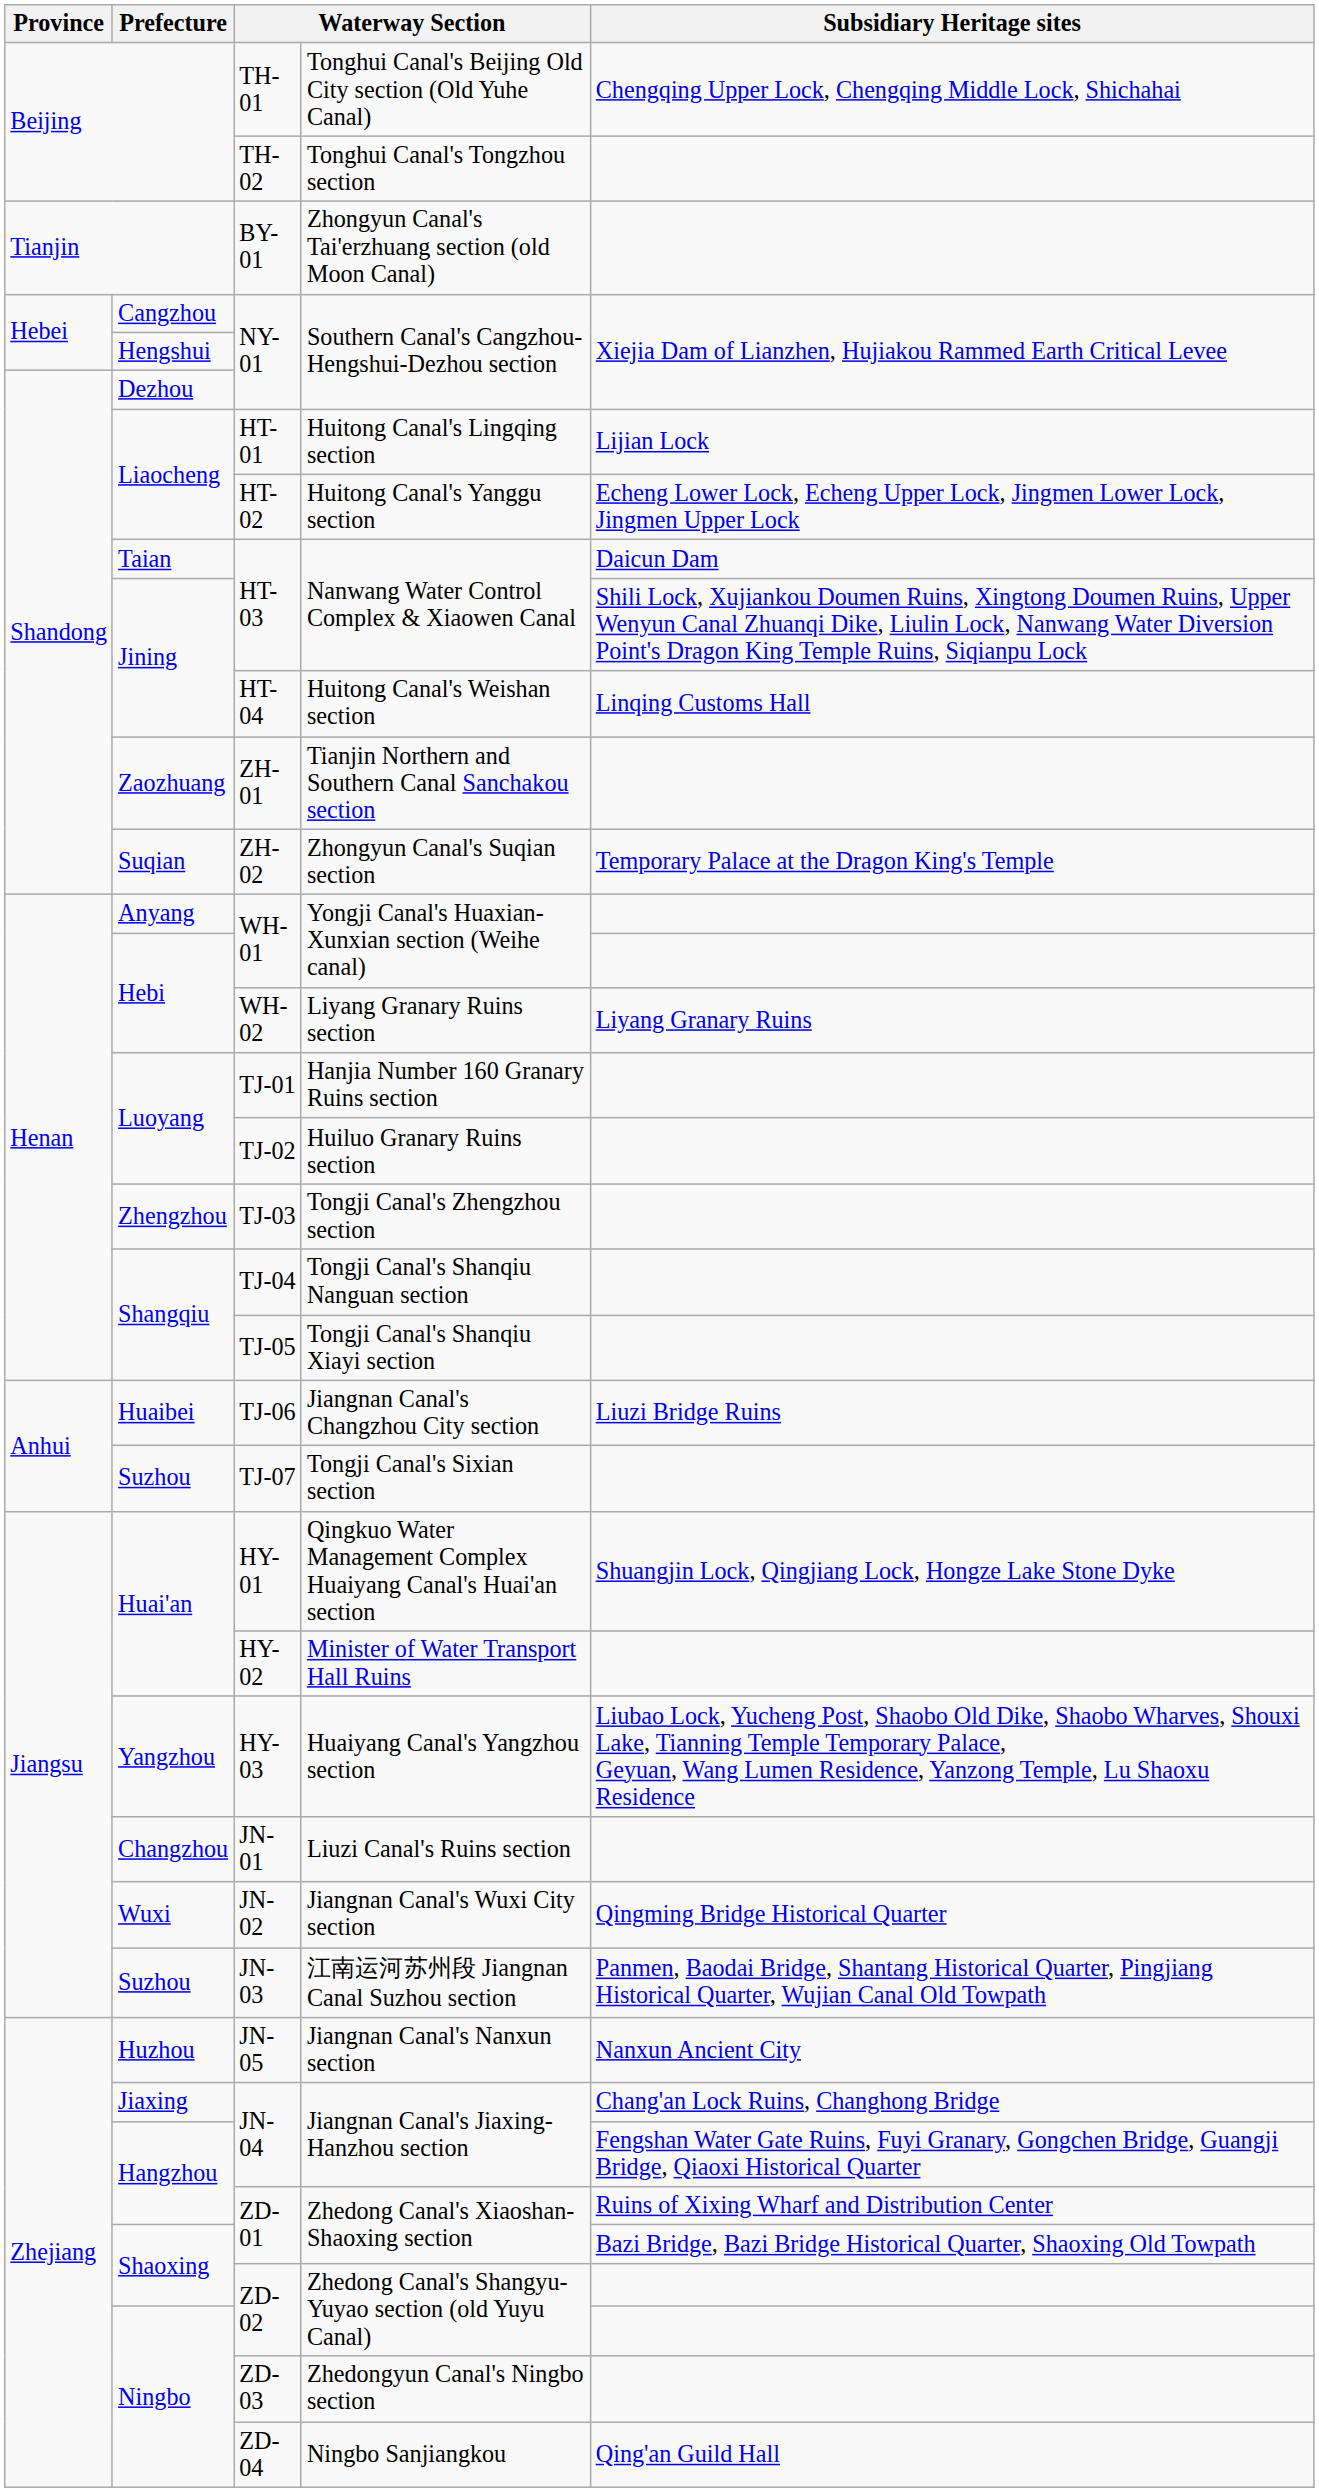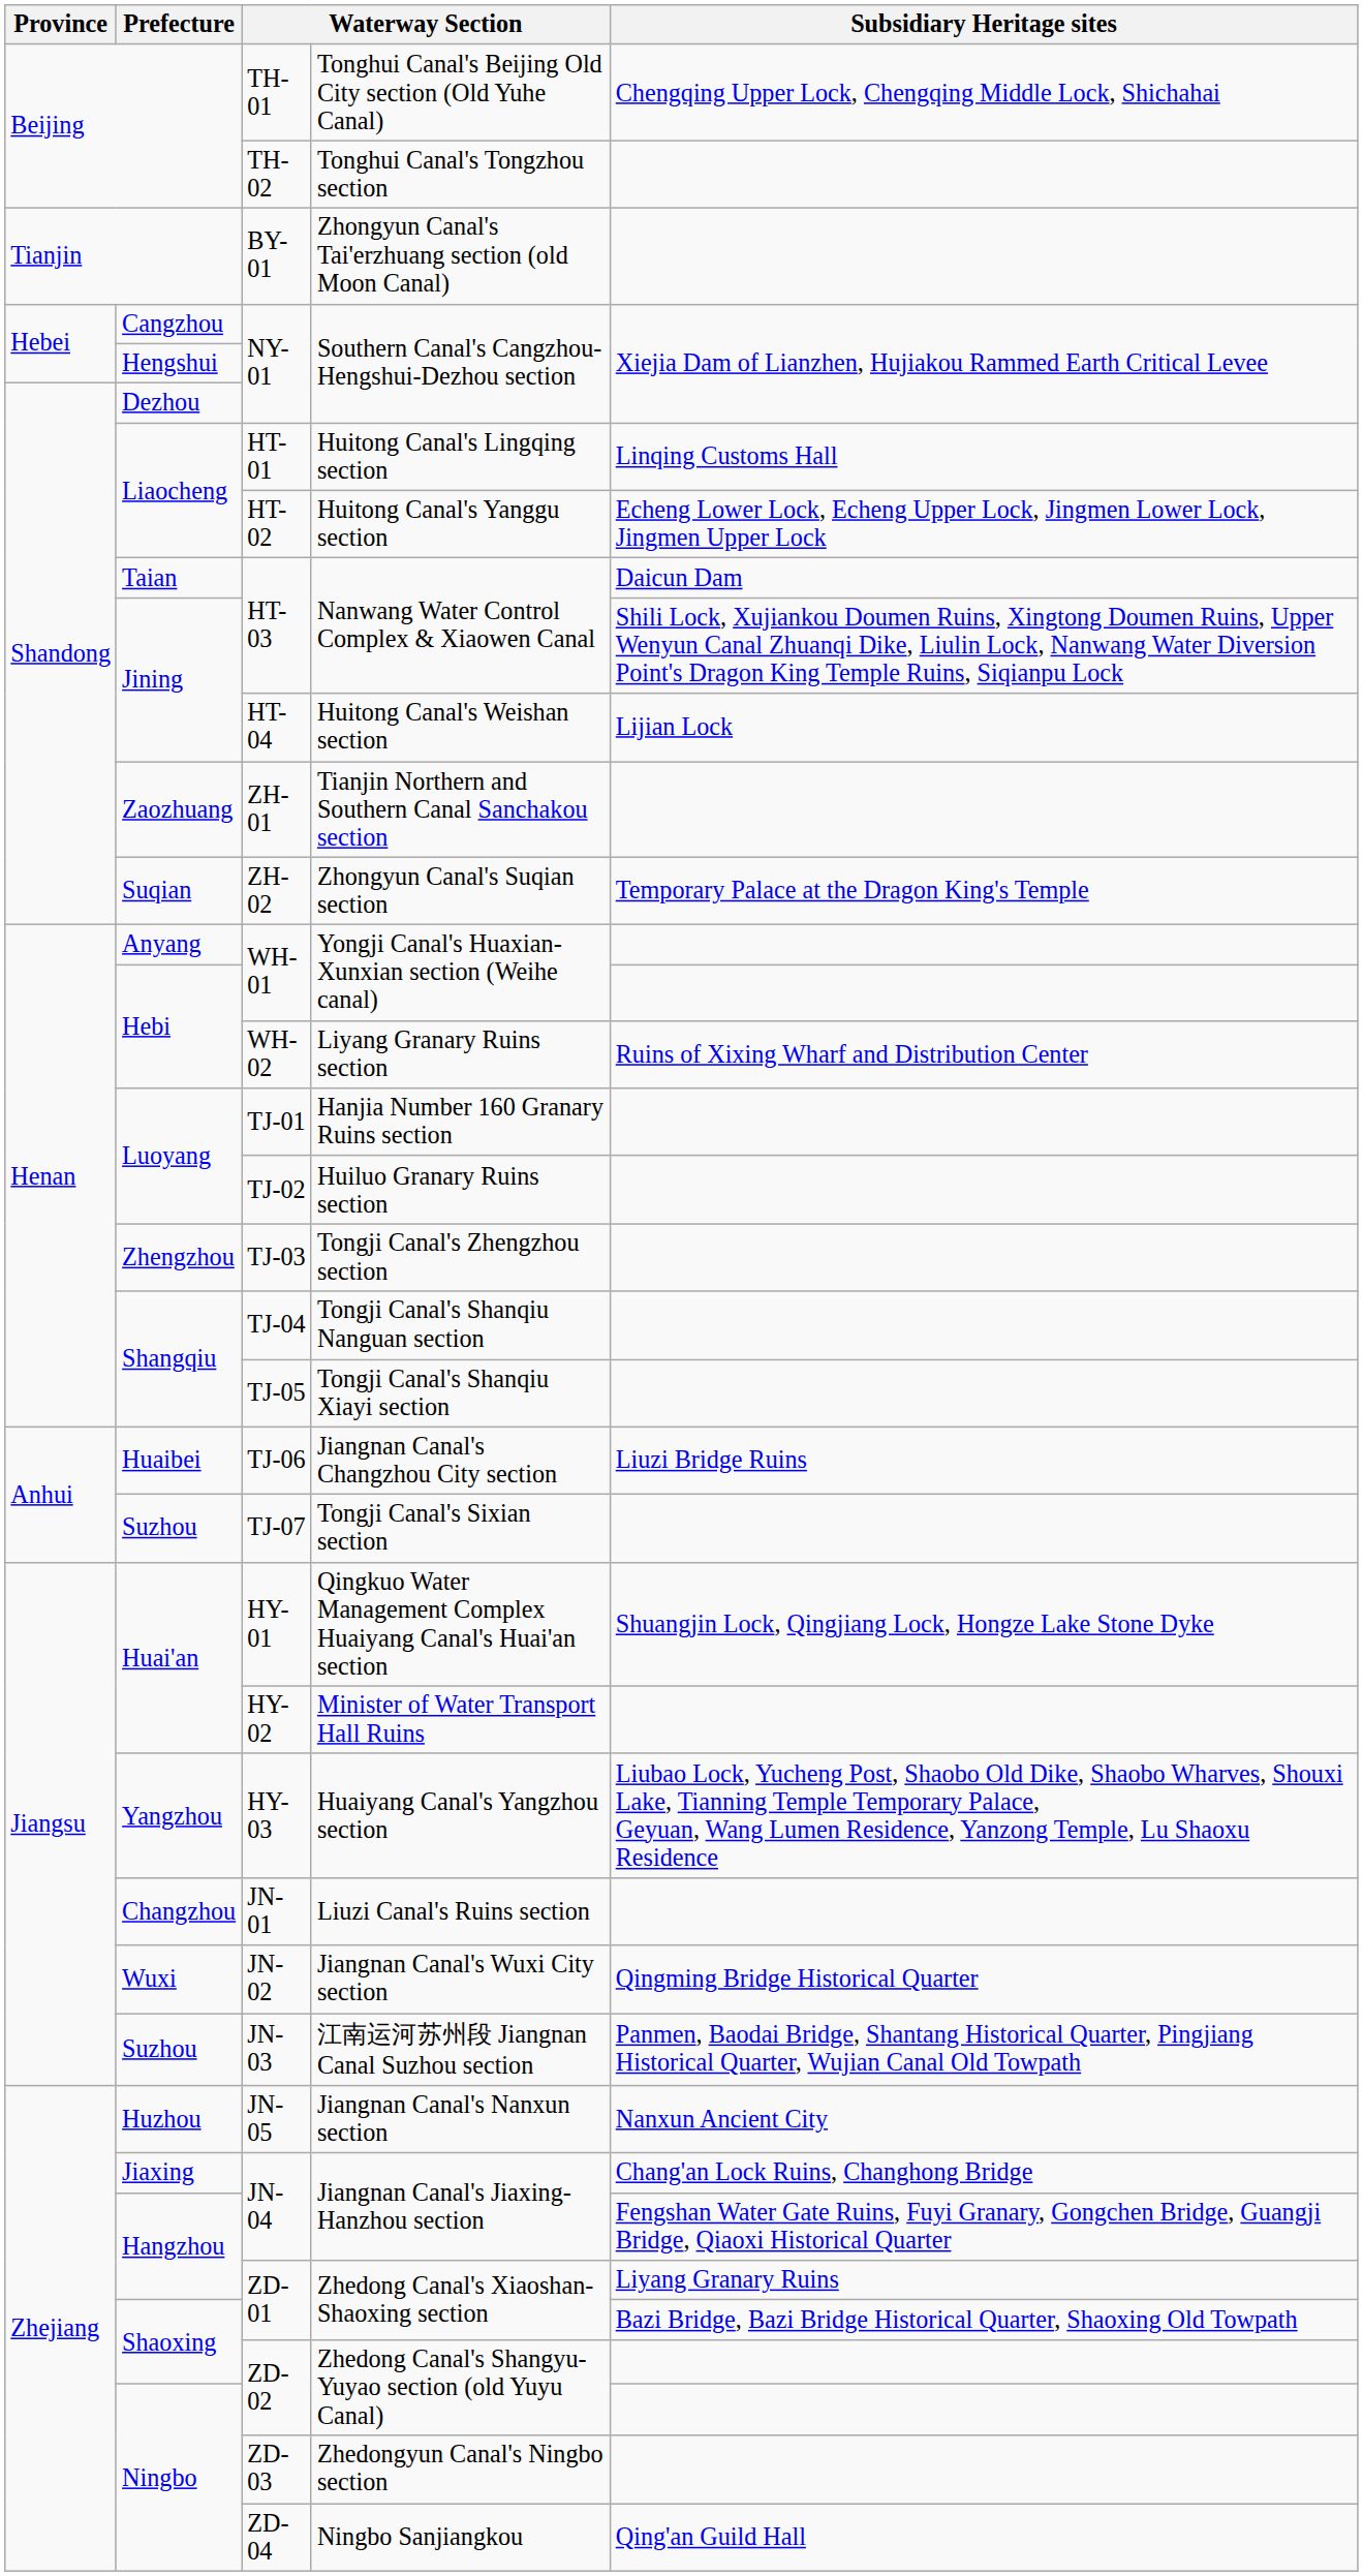 <table class="wikitable">
 <tr>
 <th>Province</th>
 <th>Prefecture</th>
 <th colspan="2">Waterway Section</th>
 <th>Subsidiary Heritage sites</th>
 </tr>
 <tr>
 <td rowspan="2" colspan="2"><a href='#'>Beijing</a></td>
 <td>TH-01</td>
 <td>Tonghui Canal's Beijing Old City section (Old Yuhe Canal)</td>
 <td><a href='#'>Chengqing Upper Lock</a>, <a href='#'>Chengqing Middle Lock</a>, <a href='#'>Shichahai</a></td>
 </tr>
 <tr>
 <td>TH-02</td>
 <td>Tonghui Canal's Tongzhou section</td>
 <td></td>
 </tr>
 <tr>
 <td colspan="2"><a href='#'>Tianjin</a></td>
 <td>BY-01</td>
 <td>Zhongyun Canal's Tai'erzhuang section (old Moon Canal)</td>
 <td></td>
 </tr>
 <tr>
 <td rowspan="2"><a href='#'>Hebei</a></td>
 <td><a href='#'>Cangzhou</a></td>
 <td rowspan="3">NY-01</td>
 <td rowspan="3">Southern Canal's Cangzhou-Hengshui-Dezhou section</td>
 <td rowspan="3"><a href='#'>Xiejia Dam of Lianzhen</a>, <a href='#'>Hujiakou Rammed Earth Critical Levee</a></td>
 </tr>
 <tr>
 <td><a href='#'>Hengshui</a></td>
 </tr>
 <tr>
 <td rowspan="8"><a href='#'>Shandong</a></td>
 <td><a href='#'>Dezhou</a></td>
 </tr>
 <tr>
 <td rowspan="2"><a href='#'>Liaocheng</a></td>
 <td>HT-01</td>
 <td>Huitong Canal's Lingqing section</td>
-<td><a href='#'>Lijian Lock</a></td>
+<td><a href='#'>Linqing Customs Hall</a></td>
 </tr>
 <tr>
 <td>HT-02</td>
 <td>Huitong Canal's Yanggu section</td>
 <td><a href='#'>Echeng Lower Lock</a>, <a href='#'>Echeng Upper Lock</a>, <a href='#'>Jingmen Lower Lock</a>, <a href='#'>Jingmen Upper Lock</a></td>
 </tr>
 <tr>
 <td><a href='#'>Taian</a></td>
 <td rowspan="2">HT-03</td>
 <td rowspan="2">Nanwang Water Control Complex & Xiaowen Canal</td>
 <td><a href='#'>Daicun Dam</a></td>
 </tr>
 <tr>
 <td rowspan="2"><a href='#'>Jining</a></td>
 <td><a href='#'>Shili Lock</a>, <a href='#'>Xujiankou Doumen Ruins</a>, <a href='#'>Xingtong Doumen Ruins</a>, <a href='#'>Upper Wenyun Canal Zhuanqi Dike</a>, <a href='#'>Liulin Lock</a>, <a href='#'>Nanwang Water Diversion Point's Dragon King Temple Ruins</a>, <a href='#'>Siqianpu Lock</a> <br></td>
 </tr>
 <tr>
 <td>HT-04</td>
 <td>Huitong Canal's Weishan section</td>
-<td><a href='#'>Linqing Customs Hall</a></td>
+<td><a href='#'>Lijian Lock</a></td>
 </tr>
 <tr>
 <td><a href='#'>Zaozhuang</a></td>
 <td>ZH-01</td>
 <td>Tianjin Northern and Southern Canal <a href='#'>Sanchakou section</a></td>
 <td></td>
 </tr>
 <tr>
 <td><a href='#'>Suqian</a></td>
 <td>ZH-02</td>
 <td>Zhongyun Canal's Suqian section</td>
 <td><a href='#'>Temporary Palace at the Dragon King's Temple</a></td>
 </tr>
 <tr>
 <td rowspan="8"><a href='#'>Henan</a></td>
 <td><a href='#'>Anyang</a></td>
 <td rowspan="2">WH-01</td>
 <td rowspan="2">Yongji Canal's Huaxian-Xunxian section (Weihe canal)</td>
 <td></td>
 </tr>
 <tr>
 <td rowspan="2"><a href='#'>Hebi</a></td>
 <td>　</td>
 </tr>
 <tr>
 <td>WH-02</td>
 <td>Liyang Granary Ruins section</td>
-<td><a href='#'>Liyang Granary Ruins</a></td>
+<td><a href='#'>Ruins of Xixing Wharf and Distribution Center</a></td>
 </tr>
 <tr>
 <td rowspan="2"><a href='#'>Luoyang</a></td>
 <td>TJ-01</td>
 <td>Hanjia Number 160 Granary Ruins section</td>
 <td></td>
 </tr>
 <tr>
 <td>TJ-02</td>
 <td>Huiluo Granary Ruins section</td>
 <td></td>
 </tr>
 <tr>
 <td><a href='#'>Zhengzhou</a></td>
 <td>TJ-03</td>
 <td>Tongji Canal's Zhengzhou section</td>
 <td></td>
 </tr>
 <tr>
 <td rowspan="2"><a href='#'>Shangqiu</a></td>
 <td>TJ-04</td>
 <td>Tongji Canal's Shanqiu Nanguan section</td>
 <td></td>
 </tr>
 <tr>
 <td>TJ-05</td>
 <td>Tongji Canal's Shanqiu Xiayi section</td>
 <td></td>
 </tr>
 <tr>
 <td rowspan="2"><a href='#'>Anhui</a></td>
 <td><a href='#'>Huaibei</a></td>
 <td>TJ-06</td>
 <td>Jiangnan Canal's Changzhou City section</td>
 <td><a href='#'>Liuzi Bridge Ruins</a></td>
 </tr>
 <tr>
 <td><a href='#'>Suzhou</a></td>
 <td>TJ-07</td>
 <td>Tongji Canal's Sixian section</td>
 <td></td>
 </tr>
 <tr>
 <td rowspan="6"><a href='#'>Jiangsu</a></td>
 <td rowspan="2"><a href='#'>Huai'an</a></td>
 <td>HY-01</td>
 <td>Qingkuo Water Management Complex <br> Huaiyang Canal's Huai'an section</td>
 <td><a href='#'>Shuangjin Lock</a>, <a href='#'>Qingjiang Lock</a>, <a href='#'>Hongze Lake Stone Dyke</a></td>
 </tr>
 <tr>
 <td>HY-02</td>
 <td><a href='#'>Minister of Water Transport Hall Ruins</a></td>
 <td></td>
 </tr>
 <tr>
 <td><a href='#'>Yangzhou</a></td>
 <td>HY-03</td>
 <td>Huaiyang Canal's Yangzhou section</td>
 <td><a href='#'>Liubao Lock</a>, <a href='#'>Yucheng Post</a>, <a href='#'>Shaobo Old Dike</a>, <a href='#'>Shaobo Wharves</a>, <a href='#'>Shouxi Lake</a>, <a href='#'>Tianning Temple Temporary Palace</a>, <br><a href='#'>Geyuan</a>, <a href='#'>Wang Lumen Residence</a>, <a href='#'>Yanzong Temple</a>, <a href='#'>Lu Shaoxu Residence</a></td>
 </tr>
 <tr>
 <td><a href='#'>Changzhou</a></td>
 <td>JN-01</td>
 <td>Liuzi Canal's Ruins section</td>
 <td></td>
 </tr>
 <tr>
 <td><a href='#'>Wuxi</a></td>
 <td>JN-02</td>
 <td>Jiangnan Canal's Wuxi City section</td>
 <td><a href='#'>Qingming Bridge Historical Quarter</a></td>
 </tr>
 <tr>
 <td><a href='#'>Suzhou</a></td>
 <td>JN-03</td>
 <td>江南运河苏州段 Jiangnan Canal Suzhou section</td>
 <td><a href='#'>Panmen</a>, <a href='#'>Baodai Bridge</a>, <a href='#'>Shantang Historical Quarter</a>, <a href='#'>Pingjiang Historical Quarter</a>, <a href='#'>Wujian Canal Old Towpath</a></td>
 </tr>
 <tr>
 <td rowspan="11"><a href='#'>Zhejiang</a></td>
 <td><a href='#'>Huzhou</a></td>
 <td>JN-05</td>
 <td>Jiangnan Canal's Nanxun section</td>
 <td><a href='#'>Nanxun Ancient City</a></td>
 </tr>
 <tr>
 <td><a href='#'>Jiaxing</a></td>
 <td rowspan="2">JN-04</td>
 <td rowspan="2">Jiangnan Canal's Jiaxing-Hanzhou section</td>
 <td><a href='#'>Chang'an Lock Ruins</a>, <a href='#'>Changhong Bridge</a></td>
 </tr>
 <tr>
 <td rowspan="2"><a href='#'>Hangzhou</a></td>
 <td><a href='#'>Fengshan Water Gate Ruins</a>, <a href='#'>Fuyi Granary</a>, <a href='#'>Gongchen Bridge</a>, <a href='#'>Guangji Bridge</a>, <a href='#'>Qiaoxi Historical Quarter</a></td>
 </tr>
 <tr>
 <td rowspan="2">ZD-01</td>
 <td rowspan="2">Zhedong Canal's Xiaoshan-Shaoxing section</td>
-<td><a href='#'>Ruins of Xixing Wharf and Distribution Center</a></td>
+<td><a href='#'>Liyang Granary Ruins</a></td>
 </tr>
 <tr>
 <td rowspan="2"><a href='#'>Shaoxing</a></td>
 <td><a href='#'>Bazi Bridge</a>, <a href='#'>Bazi Bridge Historical Quarter</a>, <a href='#'>Shaoxing Old Towpath</a></td>
 </tr>
 <tr>
 <td rowspan="2">ZD-02</td>
 <td rowspan="2">Zhedong Canal's Shangyu-Yuyao section (old Yuyu Canal)</td>
 <td>　</td>
 </tr>
 <tr>
 <td rowspan="3"><a href='#'>Ningbo</a></td>
 <td>　</td>
 </tr>
 <tr>
 <td>ZD-03</td>
 <td>Zhedongyun Canal's Ningbo section</td>
 <td></td>
 </tr>
 <tr>
 <td>ZD-04</td>
 <td>Ningbo Sanjiangkou</td>
 <td><a href='#'>Qing'an Guild Hall</a></td>
 </tr>
 </table>
